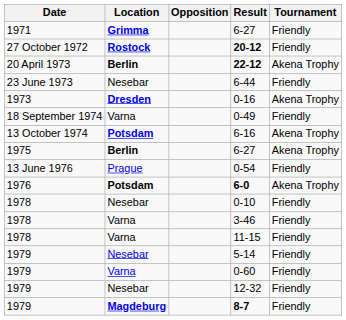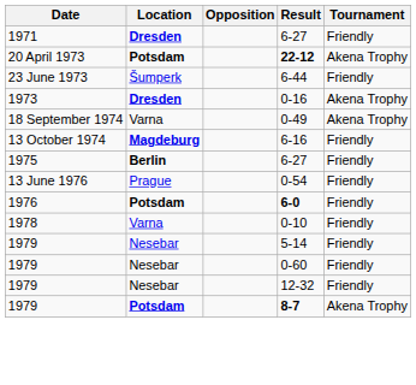 <table class="wikitable">
 <tr align="left">
 <th>Date</th>
 <th>Location</th>
 <th>Opposition</th>
 <th>Result</th>
 <th>Tournament</th>
 </tr>
 <tr>
 <td>1971</td>
-<td><strong><a href='#'>Grimma</a></strong></td>
+<td><strong><a href='#'>Dresden</a></strong></td>
 <td></td>
 <td>6-27</td>
 <td>Friendly</td>
 </tr>
 <tr>
-<td>27 October 1972</td>
-<td><strong><a href='#'>Rostock</a></strong></td>
-<td></td>
-<td><strong>20-12</strong></td>
-<td>Friendly</td>
-</tr>
-<tr>
 <td>20 April 1973</td>
-<td><strong>Berlin</strong></td>
+<td><strong>Potsdam</strong></td>
 <td></td>
 <td><strong>22-12</strong></td>
 <td>Akena Trophy</td>
 </tr>
 <tr>
 <td>23 June 1973</td>
-<td>Nesebar</td>
+<td><a href='#'>Šumperk</a></td>
 <td></td>
 <td>6-44</td>
 <td>Friendly</td>
 </tr>
 <tr>
 <td>1973</td>
 <td><strong><a href='#'>Dresden</a></strong></td>
 <td></td>
 <td>0-16</td>
 <td>Akena Trophy</td>
 </tr>
 <tr>
 <td>18 September 1974</td>
 <td>Varna</td>
 <td></td>
 <td>0-49</td>
-<td>Friendly</td>
+<td>Akena Trophy</td>
 </tr>
 <tr>
 <td>13 October 1974</td>
-<td><strong><a href='#'>Potsdam</a></strong></td>
+<td><strong><a href='#'>Magdeburg</a></strong></td>
 <td></td>
 <td>6-16</td>
-<td>Akena Trophy</td>
+<td>Friendly</td>
 </tr>
 <tr>
 <td>1975</td>
 <td><strong>Berlin</strong></td>
 <td></td>
 <td>6-27</td>
-<td>Akena Trophy</td>
+<td>Friendly</td>
 </tr>
 <tr>
 <td>13 June 1976</td>
 <td><a href='#'>Prague</a></td>
 <td></td>
 <td>0-54</td>
 <td>Friendly</td>
 </tr>
 <tr>
 <td>1976</td>
 <td><strong>Potsdam</strong></td>
 <td></td>
 <td><strong>6-0</strong></td>
-<td>Akena Trophy</td>
-</tr>
-<tr>
-<td>1978</td>
-<td>Nesebar</td>
-<td></td>
-<td>0-10</td>
 <td>Friendly</td>
 </tr>
 <tr>
 <td>1978</td>
-<td>Varna</td>
+<td><a href='#'>Varna</a></td>
 <td></td>
-<td>3-46</td>
-<td>Friendly</td>
-</tr>
-<tr>
-<td>1978</td>
-<td>Varna</td>
-<td></td>
-<td>11-15</td>
+<td>0-10</td>
 <td>Friendly</td>
 </tr>
 <tr>
 <td>1979</td>
 <td><a href='#'>Nesebar</a></td>
 <td></td>
 <td>5-14</td>
 <td>Friendly</td>
 </tr>
 <tr>
 <td>1979</td>
-<td><a href='#'>Varna</a></td>
+<td>Nesebar</td>
 <td></td>
 <td>0-60</td>
 <td>Friendly</td>
 </tr>
 <tr>
 <td>1979</td>
 <td>Nesebar</td>
 <td></td>
 <td>12-32</td>
 <td>Friendly</td>
 </tr>
 <tr>
 <td>1979</td>
-<td><strong><a href='#'>Magdeburg</a></strong></td>
+<td><strong><a href='#'>Potsdam</a></strong></td>
 <td></td>
 <td><strong>8-7</strong></td>
-<td>Friendly</td>
+<td>Akena Trophy</td>
 </tr>
 </table>
